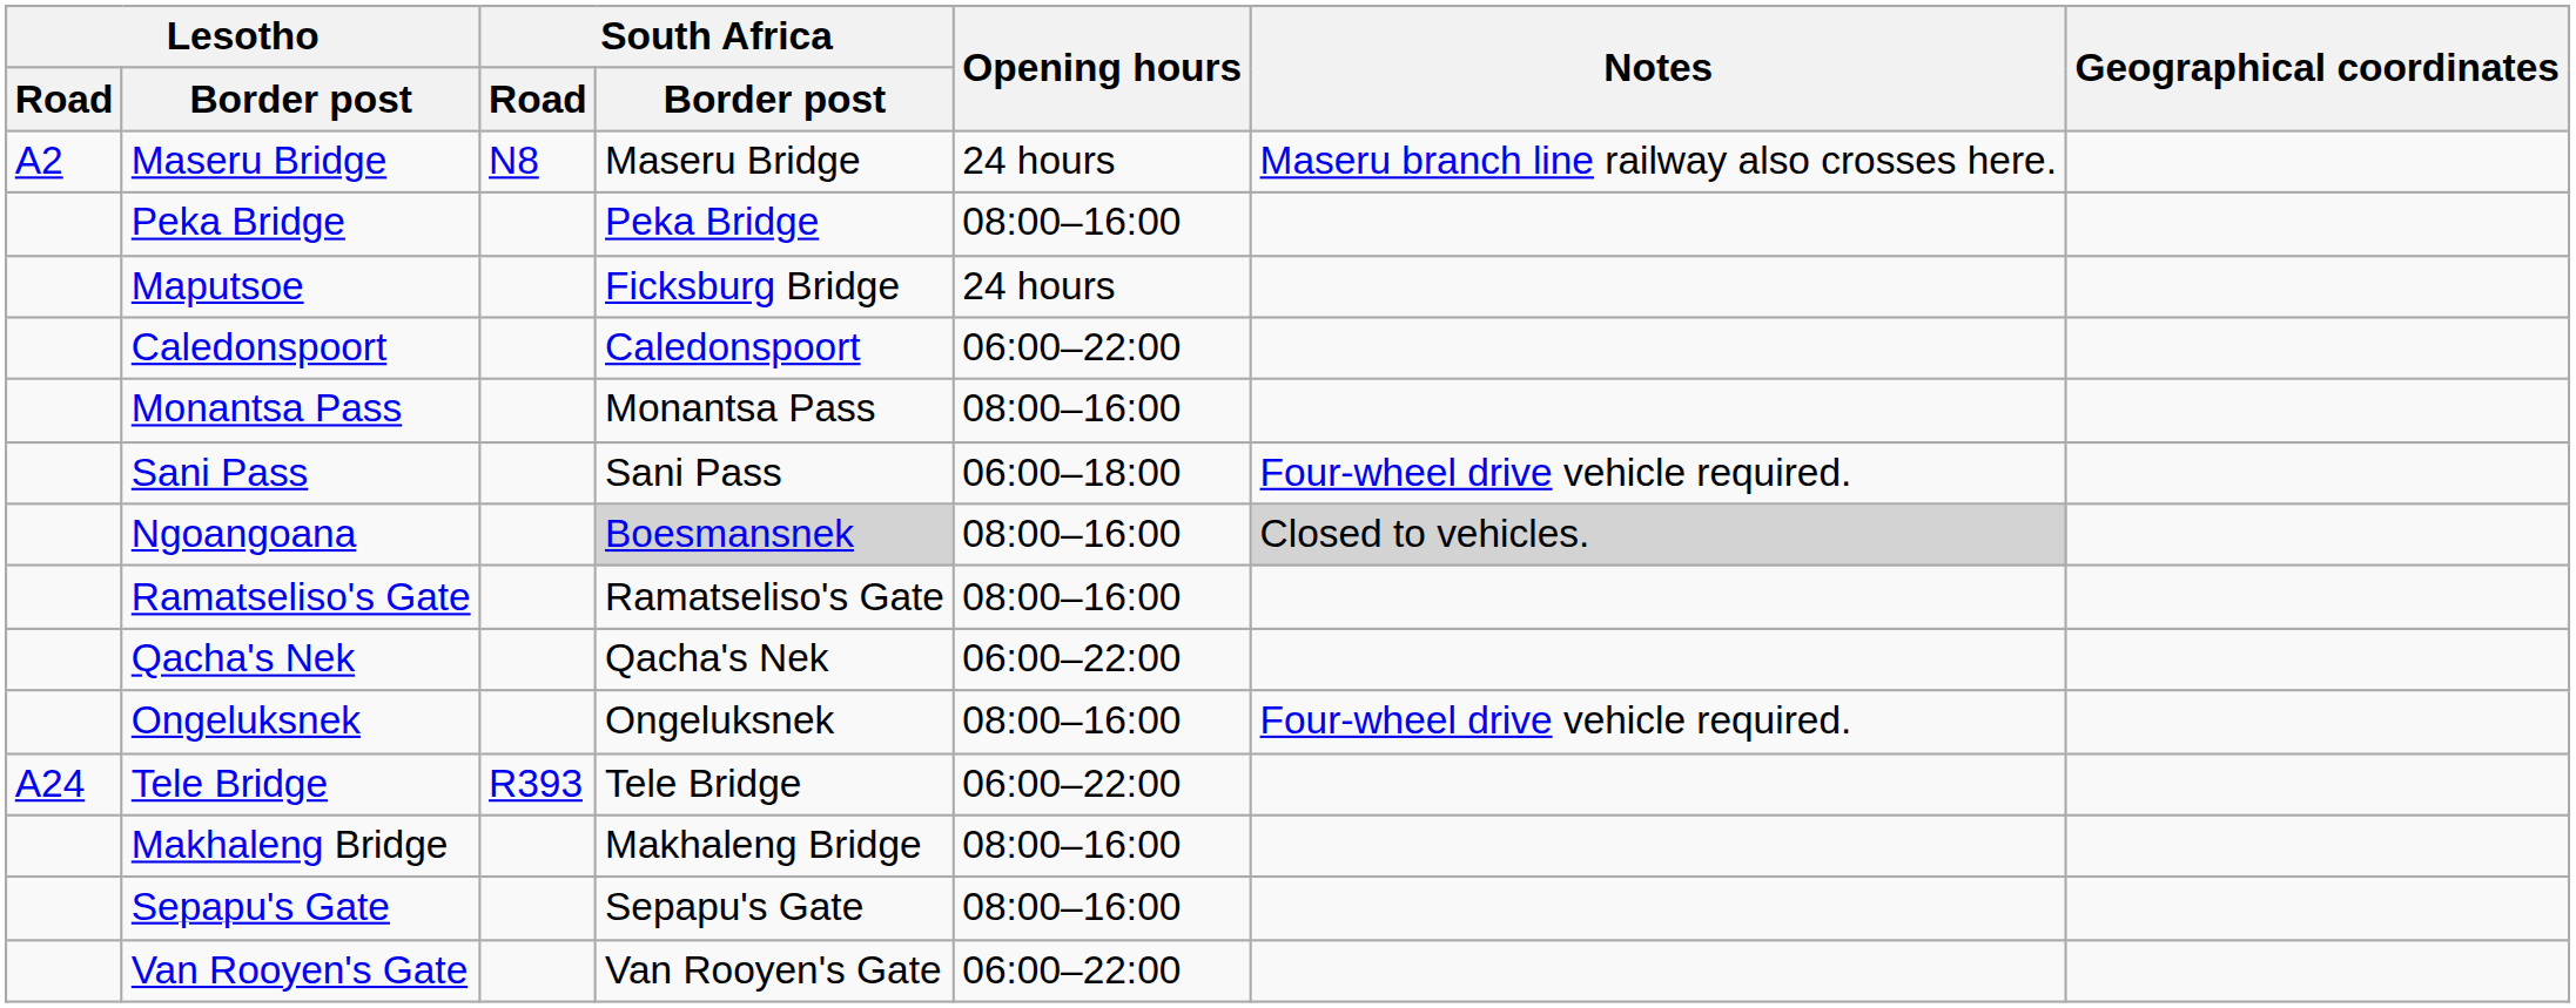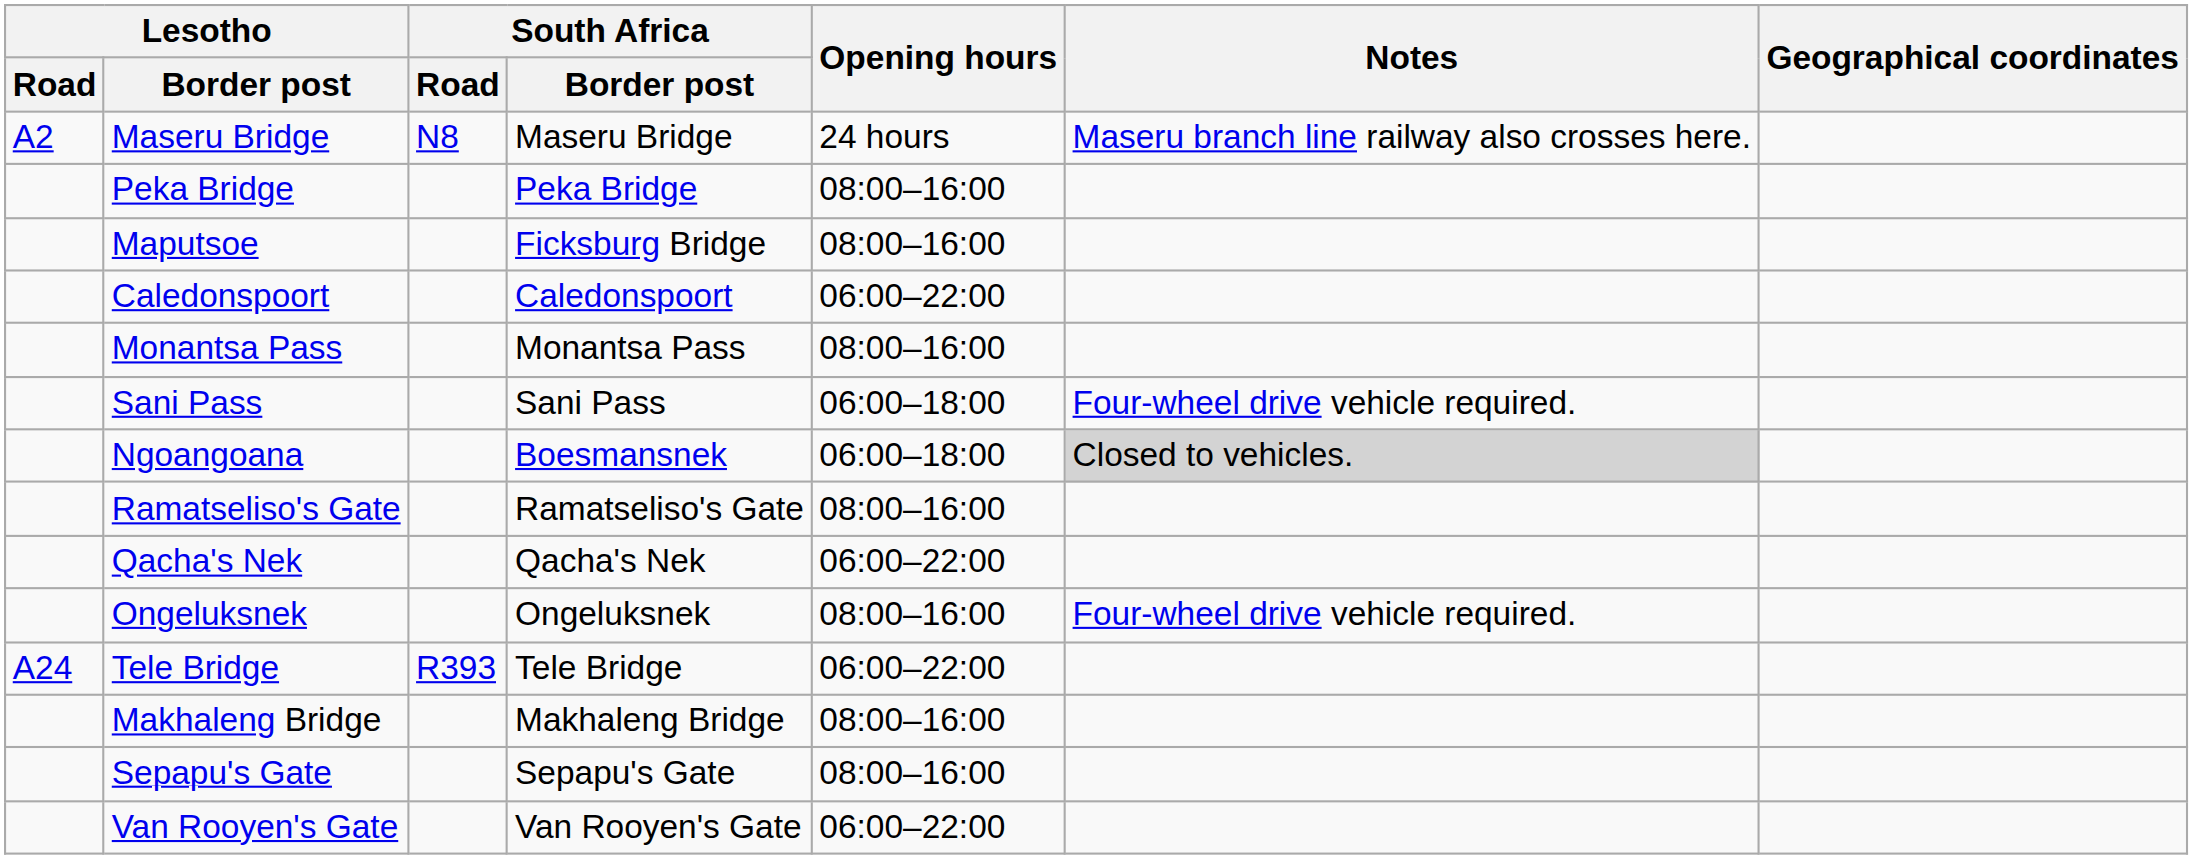 <table class="wikitable">
 <tr>
 <th colspan="2">Lesotho</th>
 <th colspan="2">South Africa</th>
 <th rowspan="2">Opening hours</th>
 <th rowspan="2">Notes</th>
 <th rowspan="2">Geographical coordinates</th>
 </tr>
 <tr>
 <th>Road</th>
 <th>Border post</th>
 <th>Road</th>
 <th>Border post</th>
 </tr>
 <tr>
 <td><a href='#'>A2</a></td>
 <td><a href='#'>Maseru Bridge</a></td>
 <td><a href='#'>N8</a></td>
 <td>Maseru Bridge</td>
 <td>24 hours</td>
 <td><a href='#'>Maseru branch line</a> railway also crosses here.</td>
 <td></td>
 </tr>
 <tr>
 <td> </td>
 <td><a href='#'>Peka Bridge</a></td>
 <td> </td>
 <td><a href='#'>Peka Bridge</a></td>
 <td>08:00–16:00</td>
 <td> </td>
 <td></td>
 </tr>
 <tr>
 <td> </td>
 <td><a href='#'>Maputsoe</a></td>
 <td> </td>
 <td><a href='#'>Ficksburg</a> Bridge</td>
-<td>24 hours</td>
+<td>08:00–16:00</td>
 <td> </td>
 <td></td>
 </tr>
 <tr>
 <td> </td>
 <td><a href='#'>Caledonspoort</a></td>
 <td> </td>
 <td><a href='#'>Caledonspoort</a></td>
 <td>06:00–22:00</td>
 <td> </td>
 <td></td>
 </tr>
 <tr>
 <td> </td>
 <td><a href='#'>Monantsa Pass</a></td>
 <td> </td>
 <td>Monantsa Pass</td>
 <td>08:00–16:00</td>
 <td> </td>
 <td></td>
 </tr>
 <tr>
 <td> </td>
 <td><a href='#'>Sani Pass</a></td>
 <td> </td>
 <td>Sani Pass</td>
 <td>06:00–18:00</td>
 <td><a href='#'>Four-wheel drive</a> vehicle required.</td>
 <td></td>
 </tr>
 <tr>
 <td> </td>
 <td><a href='#'>Ngoangoana</a></td>
 <td> </td>
-<td style="background: lightgrey;"><a href='#'>Boesmansnek</a></td>
-<td>08:00–16:00</td>
+<td><a href='#'>Boesmansnek</a></td>
+<td>06:00–18:00</td>
 <td style="background: lightgrey;">Closed to vehicles.</td>
 <td></td>
 </tr>
 <tr>
 <td> </td>
 <td><a href='#'>Ramatseliso's Gate</a></td>
 <td> </td>
 <td>Ramatseliso's Gate</td>
 <td>08:00–16:00</td>
 <td> </td>
 <td></td>
 </tr>
 <tr>
 <td> </td>
 <td><a href='#'>Qacha's Nek</a></td>
 <td> </td>
 <td>Qacha's Nek</td>
 <td>06:00–22:00</td>
 <td> </td>
 <td></td>
 </tr>
 <tr>
 <td> </td>
 <td><a href='#'>Ongeluksnek</a></td>
 <td> </td>
 <td>Ongeluksnek</td>
 <td>08:00–16:00</td>
 <td><a href='#'>Four-wheel drive</a> vehicle required.</td>
 <td></td>
 </tr>
 <tr>
 <td><a href='#'>A24</a></td>
 <td><a href='#'>Tele Bridge</a></td>
 <td><a href='#'>R393</a></td>
 <td>Tele Bridge</td>
 <td>06:00–22:00</td>
 <td> </td>
 <td></td>
 </tr>
 <tr>
 <td> </td>
 <td><a href='#'>Makhaleng</a> Bridge</td>
 <td> </td>
 <td>Makhaleng Bridge</td>
 <td>08:00–16:00</td>
 <td> </td>
 <td></td>
 </tr>
 <tr>
 <td> </td>
 <td><a href='#'>Sepapu's Gate</a></td>
 <td> </td>
 <td>Sepapu's Gate</td>
 <td>08:00–16:00</td>
 <td> </td>
 <td></td>
 </tr>
 <tr>
 <td> </td>
 <td><a href='#'>Van Rooyen's Gate</a></td>
 <td> </td>
 <td>Van Rooyen's Gate</td>
 <td>06:00–22:00</td>
 <td> </td>
 <td></td>
 </tr>
 </table>
